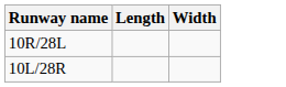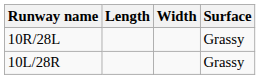 <table class="wikitable">
 <tr>
 <th>Runway name</th>
 <th>Length</th>
 <th>Width</th>
+<th>Surface</th>
 </tr>
 <tr>
 <td>10R/28L</td>
 <td></td>
 <td></td>
+<td>Grassy</td>
 </tr>
 <tr>
 <td>10L/28R</td>
 <td></td>
 <td></td>
+<td>Grassy</td>
 </tr>
 </table>
